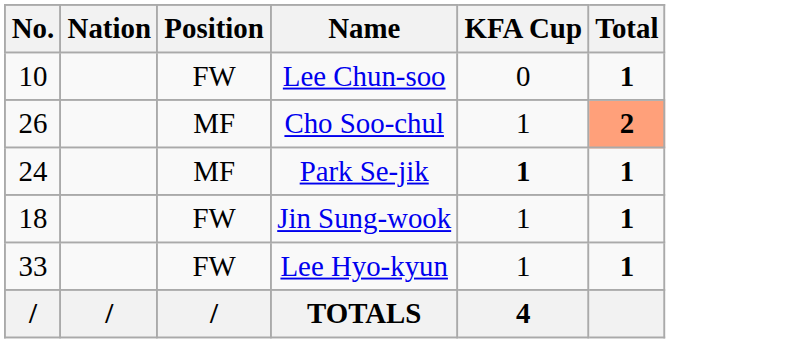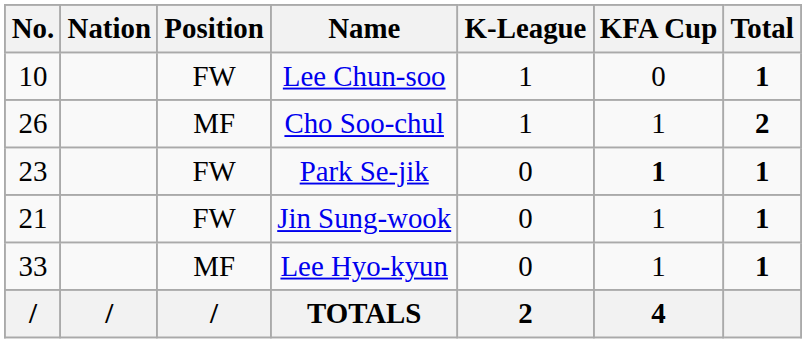 <table class="wikitable" style="font-size: 95%; text-align: center;">
 <tr>
 <th>No.</th>
 <th>Nation</th>
 <th>Position</th>
 <th>Name</th>
+<th>K-League</th>
 <th>KFA Cup</th>
 <th>Total</th>
 </tr>
 <tr>
 <td>10</td>
 <td></td>
 <td>FW</td>
 <td><a href='#'>Lee Chun-soo</a></td>
+<td>1</td>
 <td>0</td>
 <td><strong>1</strong></td>
 </tr>
 <tr>
 <td>26</td>
 <td></td>
 <td>MF</td>
 <td><a href='#'>Cho Soo-chul</a></td>
 <td>1</td>
-<td style="background: lightsalmon;"><strong>2</strong></td>
+<td>1</td>
+<td><strong>2</strong></td>
 </tr>
 <tr>
-<td>24</td>
+<td>23</td>
 <td></td>
-<td>MF</td>
+<td>FW</td>
 <td><a href='#'>Park Se-jik</a></td>
+<td>0</td>
 <td><strong>1</strong></td>
 <td><strong>1</strong></td>
 </tr>
 <tr>
-<td>18</td>
+<td>21</td>
 <td></td>
 <td>FW</td>
 <td><a href='#'>Jin Sung-wook</a></td>
+<td>0</td>
 <td>1</td>
 <td><strong>1</strong></td>
 </tr>
 <tr>
 <td>33</td>
 <td></td>
-<td>FW</td>
+<td>MF</td>
 <td><a href='#'>Lee Hyo-kyun</a></td>
+<td>0</td>
 <td>1</td>
 <td><strong>1</strong></td>
 </tr>
 <tr>
 <th>/</th>
 <th>/</th>
 <th>/</th>
 <th>TOTALS</th>
+<th>2</th>
 <th>4</th>
 <th></th>
 </tr>
 </table>
